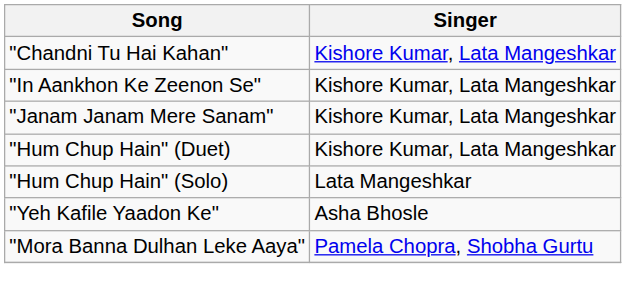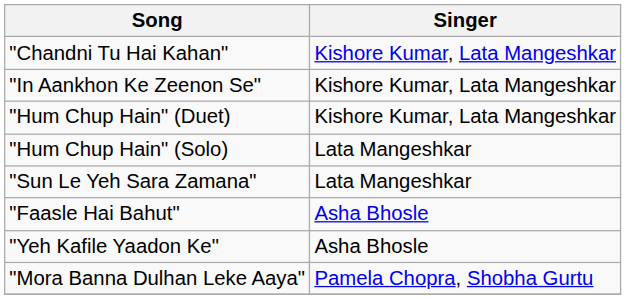 <table class="wikitable">
 <tr>
 <th>Song</th>
 <th>Singer</th>
 </tr>
 <tr>
 <td>"Chandni Tu Hai Kahan"</td>
 <td><a href='#'>Kishore Kumar</a>, <a href='#'>Lata Mangeshkar</a></td>
 </tr>
 <tr>
 <td>"In Aankhon Ke Zeenon Se"</td>
 <td>Kishore Kumar, Lata Mangeshkar</td>
 </tr>
 <tr>
-<td>"Janam Janam Mere Sanam"</td>
-<td>Kishore Kumar, Lata Mangeshkar</td>
-</tr>
-<tr>
 <td>"Hum Chup Hain" (Duet)</td>
 <td>Kishore Kumar, Lata Mangeshkar</td>
 </tr>
 <tr>
 <td>"Hum Chup Hain" (Solo)</td>
 <td>Lata Mangeshkar</td>
+</tr>
+<tr>
+<td>"Sun Le Yeh Sara Zamana"</td>
+<td>Lata Mangeshkar</td>
+</tr>
+<tr>
+<td>"Faasle Hai Bahut"</td>
+<td><a href='#'>Asha Bhosle</a></td>
 </tr>
 <tr>
 <td>"Yeh Kafile Yaadon Ke"</td>
 <td>Asha Bhosle</td>
 </tr>
 <tr>
 <td>"Mora Banna Dulhan Leke Aaya"</td>
 <td><a href='#'>Pamela Chopra</a>, <a href='#'>Shobha Gurtu</a></td>
 </tr>
 <tr>
 </tr>
 </table>
